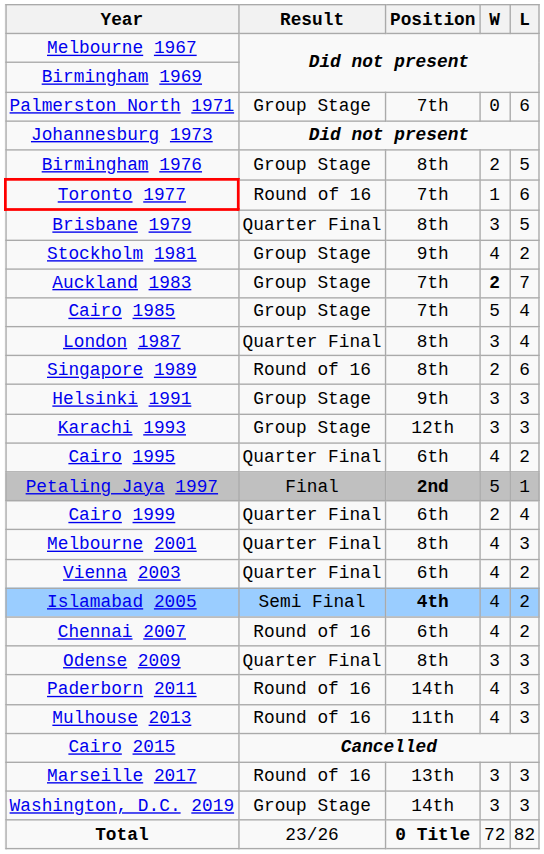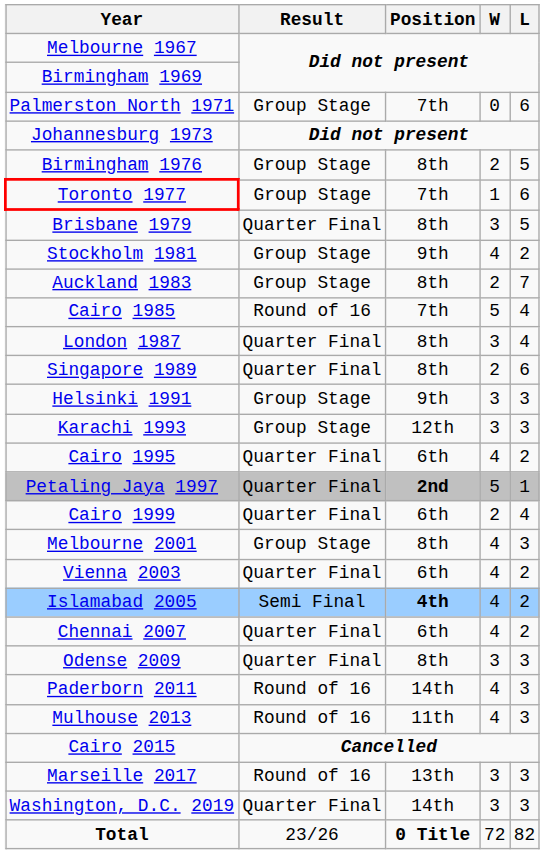 <table class="wikitable" style="text-align: center;">
 <tr>
 <th>Year</th>
 <th>Result</th>
 <th>Position</th>
 <th>W</th>
 <th>L</th>
 </tr>
 <tr>
 <td> <a href='#'>Melbourne</a> <a href='#'>1967</a></td>
 <td rowspan="2" colspan="4" align="center"><strong><em>Did not present</em></strong></td>
 </tr>
 <tr>
 <td> <a href='#'>Birmingham</a> <a href='#'>1969</a></td>
 </tr>
 <tr>
 <td> <a href='#'>Palmerston North</a> <a href='#'>1971</a></td>
 <td>Group Stage</td>
 <td>7th</td>
 <td>0</td>
 <td>6</td>
 </tr>
 <tr>
 <td> <a href='#'>Johannesburg</a> <a href='#'>1973</a></td>
 <td rowspan="1" colspan="4" align="center"><strong><em>Did not present</em></strong></td>
 </tr>
 <tr>
 <td> <a href='#'>Birmingham</a> <a href='#'>1976</a></td>
 <td>Group Stage</td>
 <td>8th</td>
 <td>2</td>
 <td>5</td>
 </tr>
 <tr>
 <td style="border: 2px solid red"> <a href='#'>Toronto</a> <a href='#'>1977</a></td>
-<td>Round of 16</td>
+<td>Group Stage</td>
 <td>7th</td>
 <td>1</td>
 <td>6</td>
 </tr>
 <tr>
 <td> <a href='#'>Brisbane</a> <a href='#'>1979</a></td>
 <td>Quarter Final</td>
 <td>8th</td>
 <td>3</td>
 <td>5</td>
 </tr>
 <tr>
 <td> <a href='#'>Stockholm</a> <a href='#'>1981</a></td>
 <td>Group Stage</td>
 <td>9th</td>
 <td>4</td>
 <td>2</td>
 </tr>
 <tr>
 <td> <a href='#'>Auckland</a> <a href='#'>1983</a></td>
 <td>Group Stage</td>
-<td>7th</td>
-<td><strong>2</strong></td>
+<td>8th</td>
+<td>2</td>
 <td>7</td>
 </tr>
 <tr>
 <td> <a href='#'>Cairo</a> <a href='#'>1985</a></td>
-<td>Group Stage</td>
+<td>Round of 16</td>
 <td>7th</td>
 <td>5</td>
 <td>4</td>
 </tr>
 <tr>
 <td> <a href='#'>London</a> <a href='#'>1987</a></td>
 <td>Quarter Final</td>
 <td>8th</td>
 <td>3</td>
 <td>4</td>
 </tr>
 <tr>
 <td> <a href='#'>Singapore</a> <a href='#'>1989</a></td>
-<td>Round of 16</td>
+<td>Quarter Final</td>
 <td>8th</td>
 <td>2</td>
 <td>6</td>
 </tr>
 <tr>
 <td> <a href='#'>Helsinki</a> <a href='#'>1991</a></td>
 <td>Group Stage</td>
 <td>9th</td>
 <td>3</td>
 <td>3</td>
 </tr>
 <tr>
 <td> <a href='#'>Karachi</a> <a href='#'>1993</a></td>
 <td>Group Stage</td>
 <td>12th</td>
 <td>3</td>
 <td>3</td>
 </tr>
 <tr>
 <td> <a href='#'>Cairo</a> <a href='#'>1995</a></td>
 <td>Quarter Final</td>
 <td>6th</td>
 <td>4</td>
 <td>2</td>
 </tr>
 <tr style="background:silver;">
 <td> <a href='#'>Petaling Jaya</a> <a href='#'>1997</a></td>
-<td>Final</td>
+<td>Quarter Final</td>
 <td><strong>2nd</strong></td>
 <td>5</td>
 <td>1</td>
 </tr>
 <tr>
 <td> <a href='#'>Cairo</a> <a href='#'>1999</a></td>
 <td>Quarter Final</td>
 <td>6th</td>
 <td>2</td>
 <td>4</td>
 </tr>
 <tr>
 <td> <a href='#'>Melbourne</a> <a href='#'>2001</a></td>
-<td>Quarter Final</td>
+<td>Group Stage</td>
 <td>8th</td>
 <td>4</td>
 <td>3</td>
 </tr>
 <tr>
 <td> <a href='#'>Vienna</a> <a href='#'>2003</a></td>
 <td>Quarter Final</td>
 <td>6th</td>
 <td>4</td>
 <td>2</td>
 </tr>
 <tr style="background:#9acdff;">
 <td> <a href='#'>Islamabad</a> <a href='#'>2005</a></td>
 <td>Semi Final</td>
 <td><strong>4th</strong></td>
 <td>4</td>
 <td>2</td>
 </tr>
 <tr>
 <td> <a href='#'>Chennai</a> <a href='#'>2007</a></td>
-<td>Round of 16</td>
+<td>Quarter Final</td>
 <td>6th</td>
 <td>4</td>
 <td>2</td>
 </tr>
 <tr>
 <td> <a href='#'>Odense</a> <a href='#'>2009</a></td>
 <td>Quarter Final</td>
 <td>8th</td>
 <td>3</td>
 <td>3</td>
 </tr>
 <tr>
 <td> <a href='#'>Paderborn</a> <a href='#'>2011</a></td>
 <td>Round of 16</td>
 <td>14th</td>
 <td>4</td>
 <td>3</td>
 </tr>
 <tr>
 <td> <a href='#'>Mulhouse</a> <a href='#'>2013</a></td>
 <td>Round of 16</td>
 <td>11th</td>
 <td>4</td>
 <td>3</td>
 </tr>
 <tr>
 <td> <a href='#'>Cairo</a> <a href='#'>2015</a></td>
 <td rowspan="1" colspan="4" align="center"><strong><em>Cancelled</em></strong></td>
 </tr>
 <tr>
 <td> <a href='#'>Marseille</a> <a href='#'>2017</a></td>
 <td>Round of 16</td>
 <td>13th</td>
 <td>3</td>
 <td>3</td>
 </tr>
 <tr>
 <td> <a href='#'>Washington, D.C.</a> <a href='#'>2019</a></td>
-<td>Group Stage</td>
+<td>Quarter Final</td>
 <td>14th</td>
 <td>3</td>
 <td>3</td>
 </tr>
 <tr>
 <td><strong>Total</strong></td>
 <td>23/26</td>
 <td><strong>0 Title</strong></td>
 <td>72</td>
 <td>82</td>
 </tr>
 </table>
